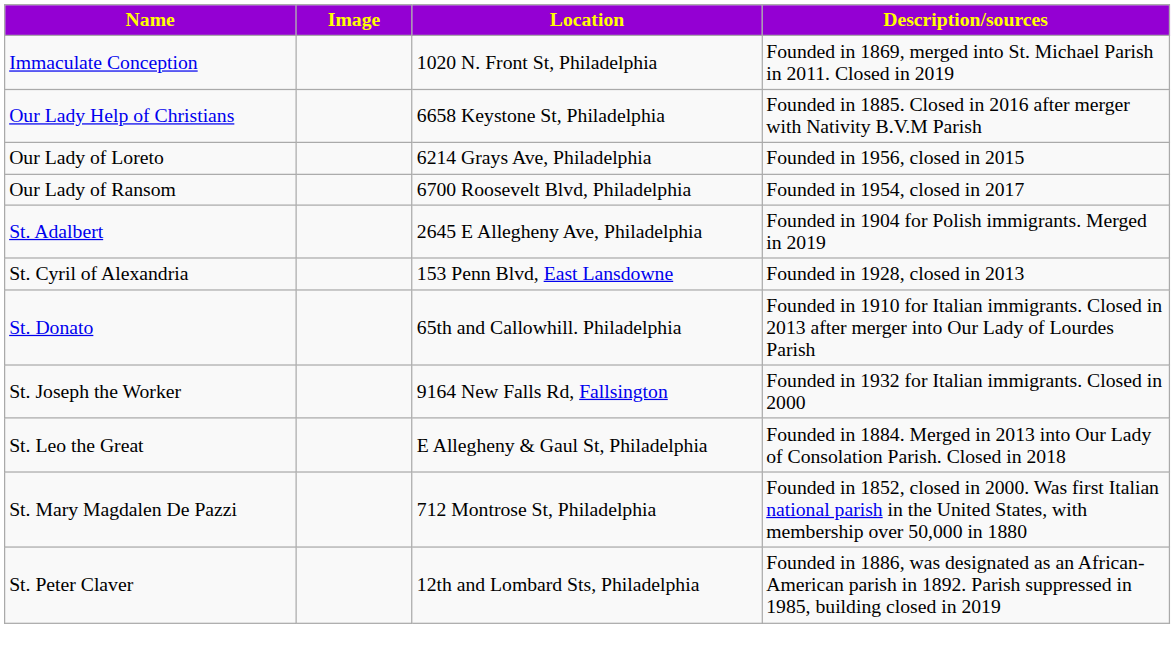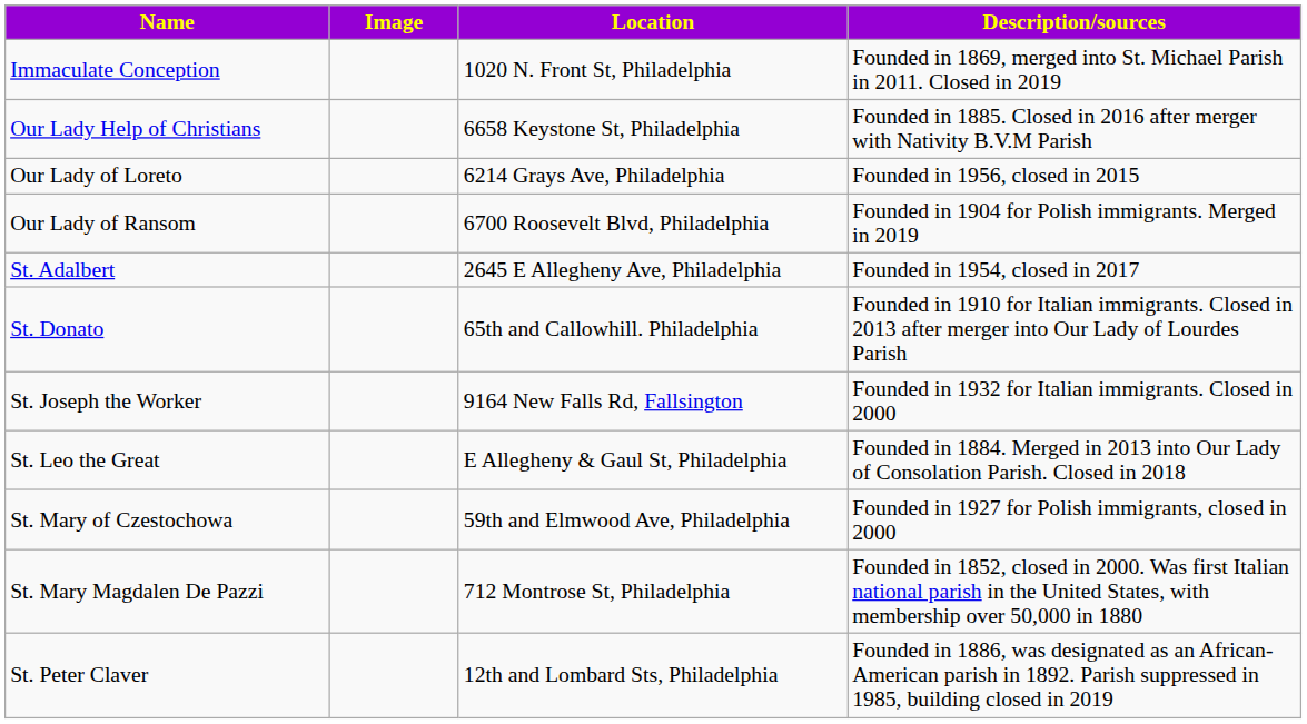 <table class="wikitable sortable" style="width:75%">
 <tr>
 <th style="background:darkviolet; color:yellow;" width="25%"><strong>Name</strong></th>
 <th style="background:darkviolet; color:yellow;" width="10%"><strong>Image</strong></th>
 <th style="background:darkviolet; color:yellow;" width="30%"><strong>Location</strong></th>
 <th style="background:darkviolet; color:yellow;" width="35%"><strong>Description/sources</strong></th>
 </tr>
 <tr>
 <td><a href='#'>Immaculate Conception</a></td>
 <td></td>
 <td>1020 N. Front St, Philadelphia</td>
 <td>Founded in 1869, merged into  St. Michael Parish in 2011.  Closed in 2019</td>
 </tr>
 <tr>
 <td><a href='#'>Our Lady Help of Christians</a></td>
 <td></td>
 <td>6658 Keystone St, Philadelphia</td>
 <td>Founded in 1885. Closed in 2016 after merger with Nativity B.V.M Parish</td>
 </tr>
 <tr>
 <td>Our Lady of Loreto</td>
 <td></td>
 <td>6214 Grays Ave, Philadelphia</td>
 <td>Founded in 1956, closed in 2015</td>
 </tr>
 <tr>
 <td>Our Lady of Ransom</td>
 <td></td>
 <td>6700 Roosevelt Blvd, Philadelphia</td>
-<td>Founded in 1954, closed in 2017</td>
+<td>Founded in 1904 for Polish immigrants. Merged in 2019 </td>
 </tr>
 <tr>
 <td><a href='#'>St. Adalbert</a></td>
 <td></td>
 <td>2645 E Allegheny Ave, Philadelphia</td>
-<td>Founded in 1904 for Polish immigrants. Merged in 2019 </td>
-</tr>
-<tr>
-<td>St. Cyril of Alexandria</td>
-<td></td>
-<td>153 Penn Blvd, <a href='#'>East Lansdowne</a></td>
-<td>Founded in 1928, closed in 2013</td>
+<td>Founded in 1954, closed in 2017</td>
 </tr>
 <tr>
 <td><a href='#'>St. Donato</a></td>
 <td></td>
 <td>65th and Callowhill. Philadelphia</td>
 <td>Founded in 1910 for Italian immigrants. Closed in 2013 after merger into Our Lady of Lourdes Parish</td>
 </tr>
 <tr>
 <td>St. Joseph the Worker</td>
 <td></td>
 <td>9164 New Falls Rd, <a href='#'>Fallsington</a></td>
 <td>Founded in 1932 for Italian immigrants.  Closed in 2000 </td>
 </tr>
 <tr>
 <td>St. Leo the Great</td>
 <td></td>
 <td>E Allegheny & Gaul St, Philadelphia</td>
 <td>Founded in 1884. Merged in 2013 into Our Lady of Consolation Parish. Closed in 2018</td>
 </tr>
 <tr>
+<td>St. Mary of Czestochowa</td>
+<td></td>
+<td>59th and Elmwood Ave, Philadelphia</td>
+<td>Founded in 1927 for Polish immigrants, closed in 2000</td>
+</tr>
+<tr>
 <td>St. Mary Magdalen De Pazzi</td>
 <td></td>
 <td>712 Montrose St, Philadelphia</td>
 <td>Founded in 1852,  closed in 2000. Was first Italian <a href='#'>national parish</a> in the United States, with membership over 50,000 in 1880</td>
 </tr>
 <tr>
 <td>St. Peter Claver</td>
 <td></td>
 <td>12th and Lombard Sts, Philadelphia</td>
 <td>Founded in 1886, was designated as an African-American parish in 1892. Parish suppressed in 1985, building closed in 2019</td>
 </tr>
 </table>
